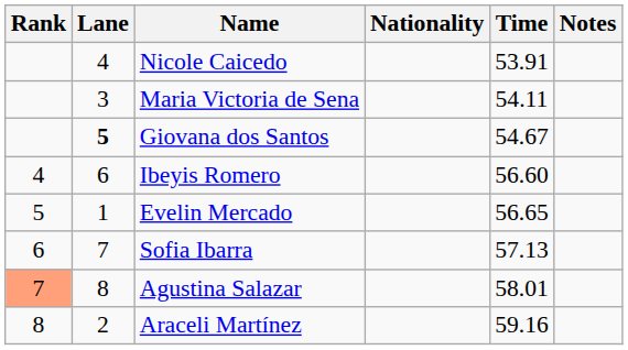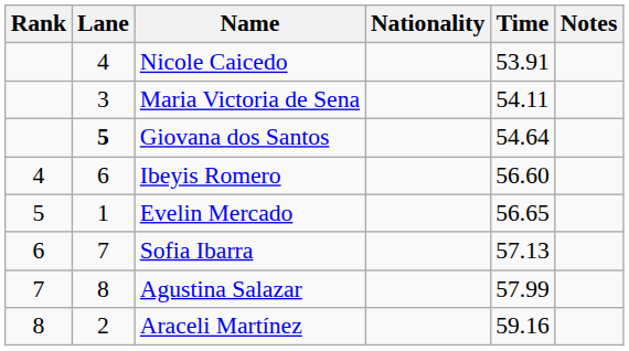 <table class="wikitable sortable" style="text-align:center">
 <tr>
 <th>Rank</th>
 <th>Lane</th>
 <th>Name</th>
 <th>Nationality</th>
 <th>Time</th>
 <th>Notes</th>
 </tr>
 <tr>
 <td></td>
 <td>4</td>
 <td align=left><a href='#'>Nicole Caicedo</a></td>
 <td align=left></td>
 <td>53.91</td>
 <td></td>
 </tr>
 <tr>
 <td></td>
 <td>3</td>
 <td align=left><a href='#'>Maria Victoria de Sena</a></td>
 <td align=left></td>
 <td>54.11</td>
 <td></td>
 </tr>
 <tr>
 <td></td>
 <td><strong>5</strong></td>
 <td align=left><a href='#'>Giovana dos Santos</a></td>
 <td align=left></td>
-<td>54.67</td>
+<td>54.64</td>
 <td></td>
 </tr>
 <tr>
 <td>4</td>
 <td>6</td>
 <td align=left><a href='#'>Ibeyis Romero</a></td>
 <td align=left></td>
 <td>56.60</td>
 <td></td>
 </tr>
 <tr>
 <td>5</td>
 <td>1</td>
 <td align=left><a href='#'>Evelin Mercado</a></td>
 <td align=left></td>
 <td>56.65</td>
 <td></td>
 </tr>
 <tr>
 <td>6</td>
 <td>7</td>
 <td align=left><a href='#'>Sofia Ibarra</a></td>
 <td align=left></td>
 <td>57.13</td>
 <td></td>
 </tr>
 <tr>
-<td style="background: lightsalmon;">7</td>
+<td>7</td>
 <td>8</td>
 <td align=left><a href='#'>Agustina Salazar</a></td>
 <td align=left></td>
-<td>58.01</td>
+<td>57.99</td>
 <td></td>
 </tr>
 <tr>
 <td>8</td>
 <td>2</td>
 <td align=left><a href='#'>Araceli Martínez</a></td>
 <td align=left></td>
 <td>59.16</td>
 <td></td>
 </tr>
 </table>
